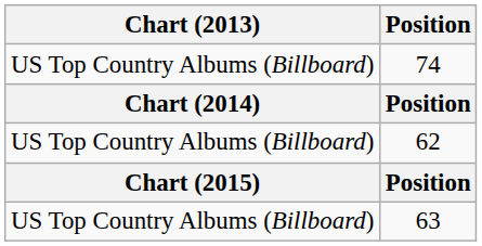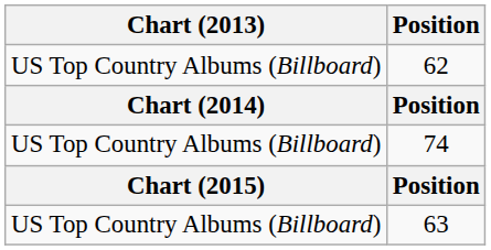 <table class="wikitable">
 <tr>
 <th>Chart (2013)</th>
 <th>Position</th>
 </tr>
 <tr>
 <td>US Top Country Albums (<em>Billboard</em>)</td>
-<td style="text-align:center;">74</td>
+<td style="text-align:center;">62</td>
 </tr>
 <tr>
 <th>Chart (2014)</th>
 <th>Position</th>
 </tr>
 <tr>
 <td>US Top Country Albums (<em>Billboard</em>)</td>
-<td style="text-align:center;">62</td>
+<td style="text-align:center;">74</td>
 </tr>
 <tr>
 <th>Chart (2015)</th>
 <th>Position</th>
 </tr>
 <tr>
 <td>US Top Country Albums (<em>Billboard</em>)</td>
 <td style="text-align:center;">63</td>
 </tr>
 </table>
